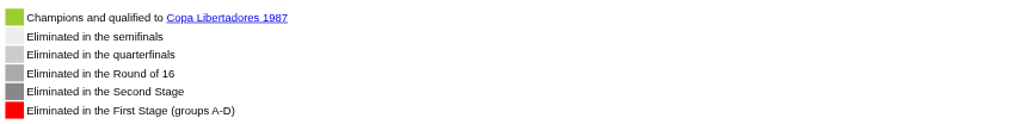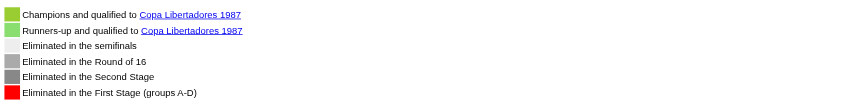 <table width=60%>
 <tr>
 <td style="width: 20px;"></td>
 <td bgcolor=#fff></td>
 </tr>
 <tr>
 <td bgcolor=#9acd32></td>
 <td bgcolor=#fff><small>Champions and qualified to <a href='#'>Copa Libertadores 1987</a></small></td>
 </tr>
 <tr>
+<td bgcolor=#8ade70></td>
+<td bgcolor=#fff><small>Runners-up and qualified to <a href='#'>Copa Libertadores 1987</a></small></td>
+</tr>
+<tr>
 <td bgcolor=#eee></td>
 <td bgcolor=#fff><small>Eliminated in the semifinals</small></td>
-</tr>
-<tr>
-<td bgcolor=#ccc></td>
-<td bgcolor=#fff><small>Eliminated in the quarterfinals</small></td>
 </tr>
 <tr>
 <td bgcolor=#aaa></td>
 <td bgcolor=#fff><small>Eliminated in the Round of 16</small></td>
 </tr>
 <tr>
 <td bgcolor=#888></td>
 <td bgcolor=#fff><small>Eliminated in the Second Stage</small></td>
 </tr>
 <tr>
 <td bgcolor=#f00></td>
 <td bgcolor=#fff><small>Eliminated in the First Stage (groups A-D)</small></td>
 </tr>
 </table>
